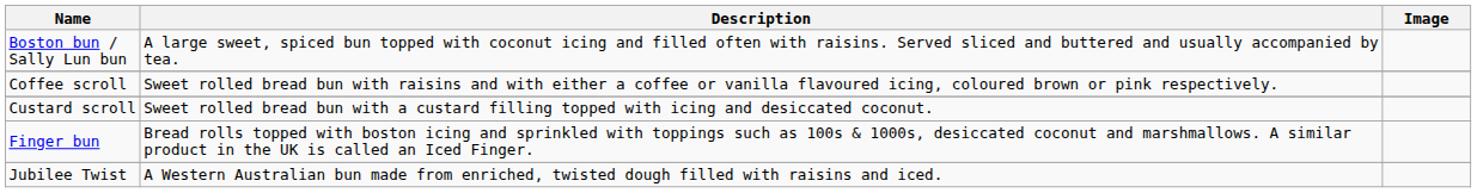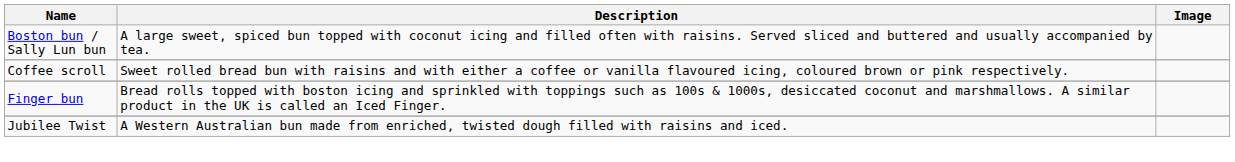 <table class="wikitable sortable" style="width:100%;">
 <tr>
 <th style="width:110px;">Name</th>
 <th>Description</th>
 <th class="unsortable" style="width:70px;">Image</th>
 </tr>
 <tr>
 <td><a href='#'>Boston bun</a> / Sally Lun bun</td>
 <td>A large sweet, spiced bun topped with coconut icing and filled often with raisins. Served sliced and buttered and usually accompanied by tea.</td>
 <td></td>
 </tr>
 <tr>
 </tr>
 <tr>
 <td>Coffee scroll</td>
 <td>Sweet rolled bread bun with raisins and with either a coffee or vanilla flavoured icing, coloured brown or pink respectively.</td>
 <td></td>
 </tr>
 <tr>
 </tr>
 <tr>
-<td>Custard scroll</td>
-<td>Sweet rolled bread bun with a custard filling topped with icing and desiccated coconut.</td>
-<td></td>
-</tr>
-<tr>
 </tr>
 <tr>
 <td><a href='#'>Finger bun</a></td>
 <td>Bread rolls topped with boston icing and sprinkled with toppings such as 100s & 1000s, desiccated coconut and marshmallows. A similar product in the UK is called an Iced Finger.</td>
 <td></td>
 </tr>
 <tr>
 </tr>
 <tr>
 <td>Jubilee Twist</td>
 <td>A Western Australian bun made from enriched, twisted dough filled with raisins and iced.</td>
 <td></td>
 </tr>
 </table>
